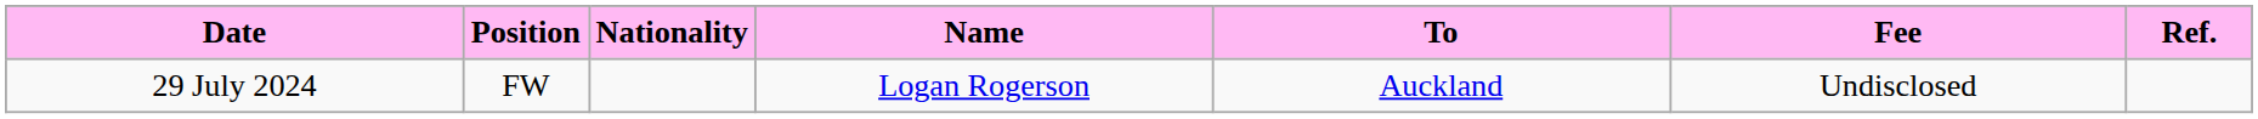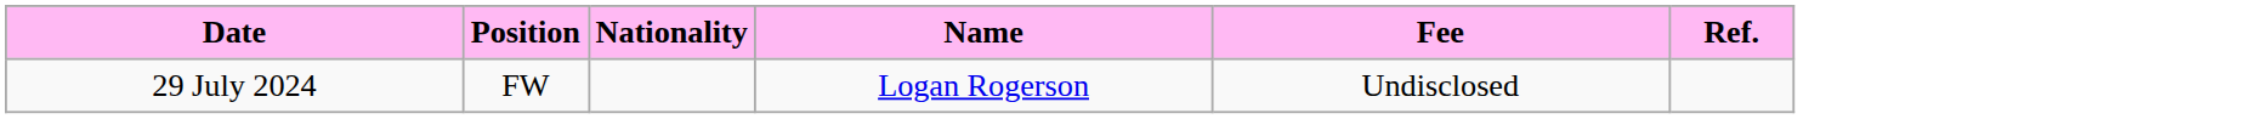 <table class="wikitable"  style="text-align:center; font-size:90%; ">
 <tr>
 <th style="background:#FFB9F3; color:#000000; width:200px;">Date</th>
 <th style="background:#FFB9F3; color:#000000; width:50px;">Position</th>
 <th style="background:#FFB9F3; color:#000000; width:50px;">Nationality</th>
 <th style="background:#FFB9F3; color:#000000; width:200px;">Name</th>
-<th style="background:#FFB9F3; color:#000000; width:200px;">To</th>
 <th style="background:#FFB9F3; color:#000000; width:200px;">Fee</th>
 <th style="background:#FFB9F3; color:#000000; width:50px;">Ref.</th>
 </tr>
 <tr>
 <td>29 July 2024</td>
 <td>FW</td>
 <td></td>
 <td><a href='#'>Logan Rogerson</a></td>
-<td><a href='#'>Auckland</a></td>
 <td>Undisclosed</td>
 <td></td>
 </tr>
 </table>
